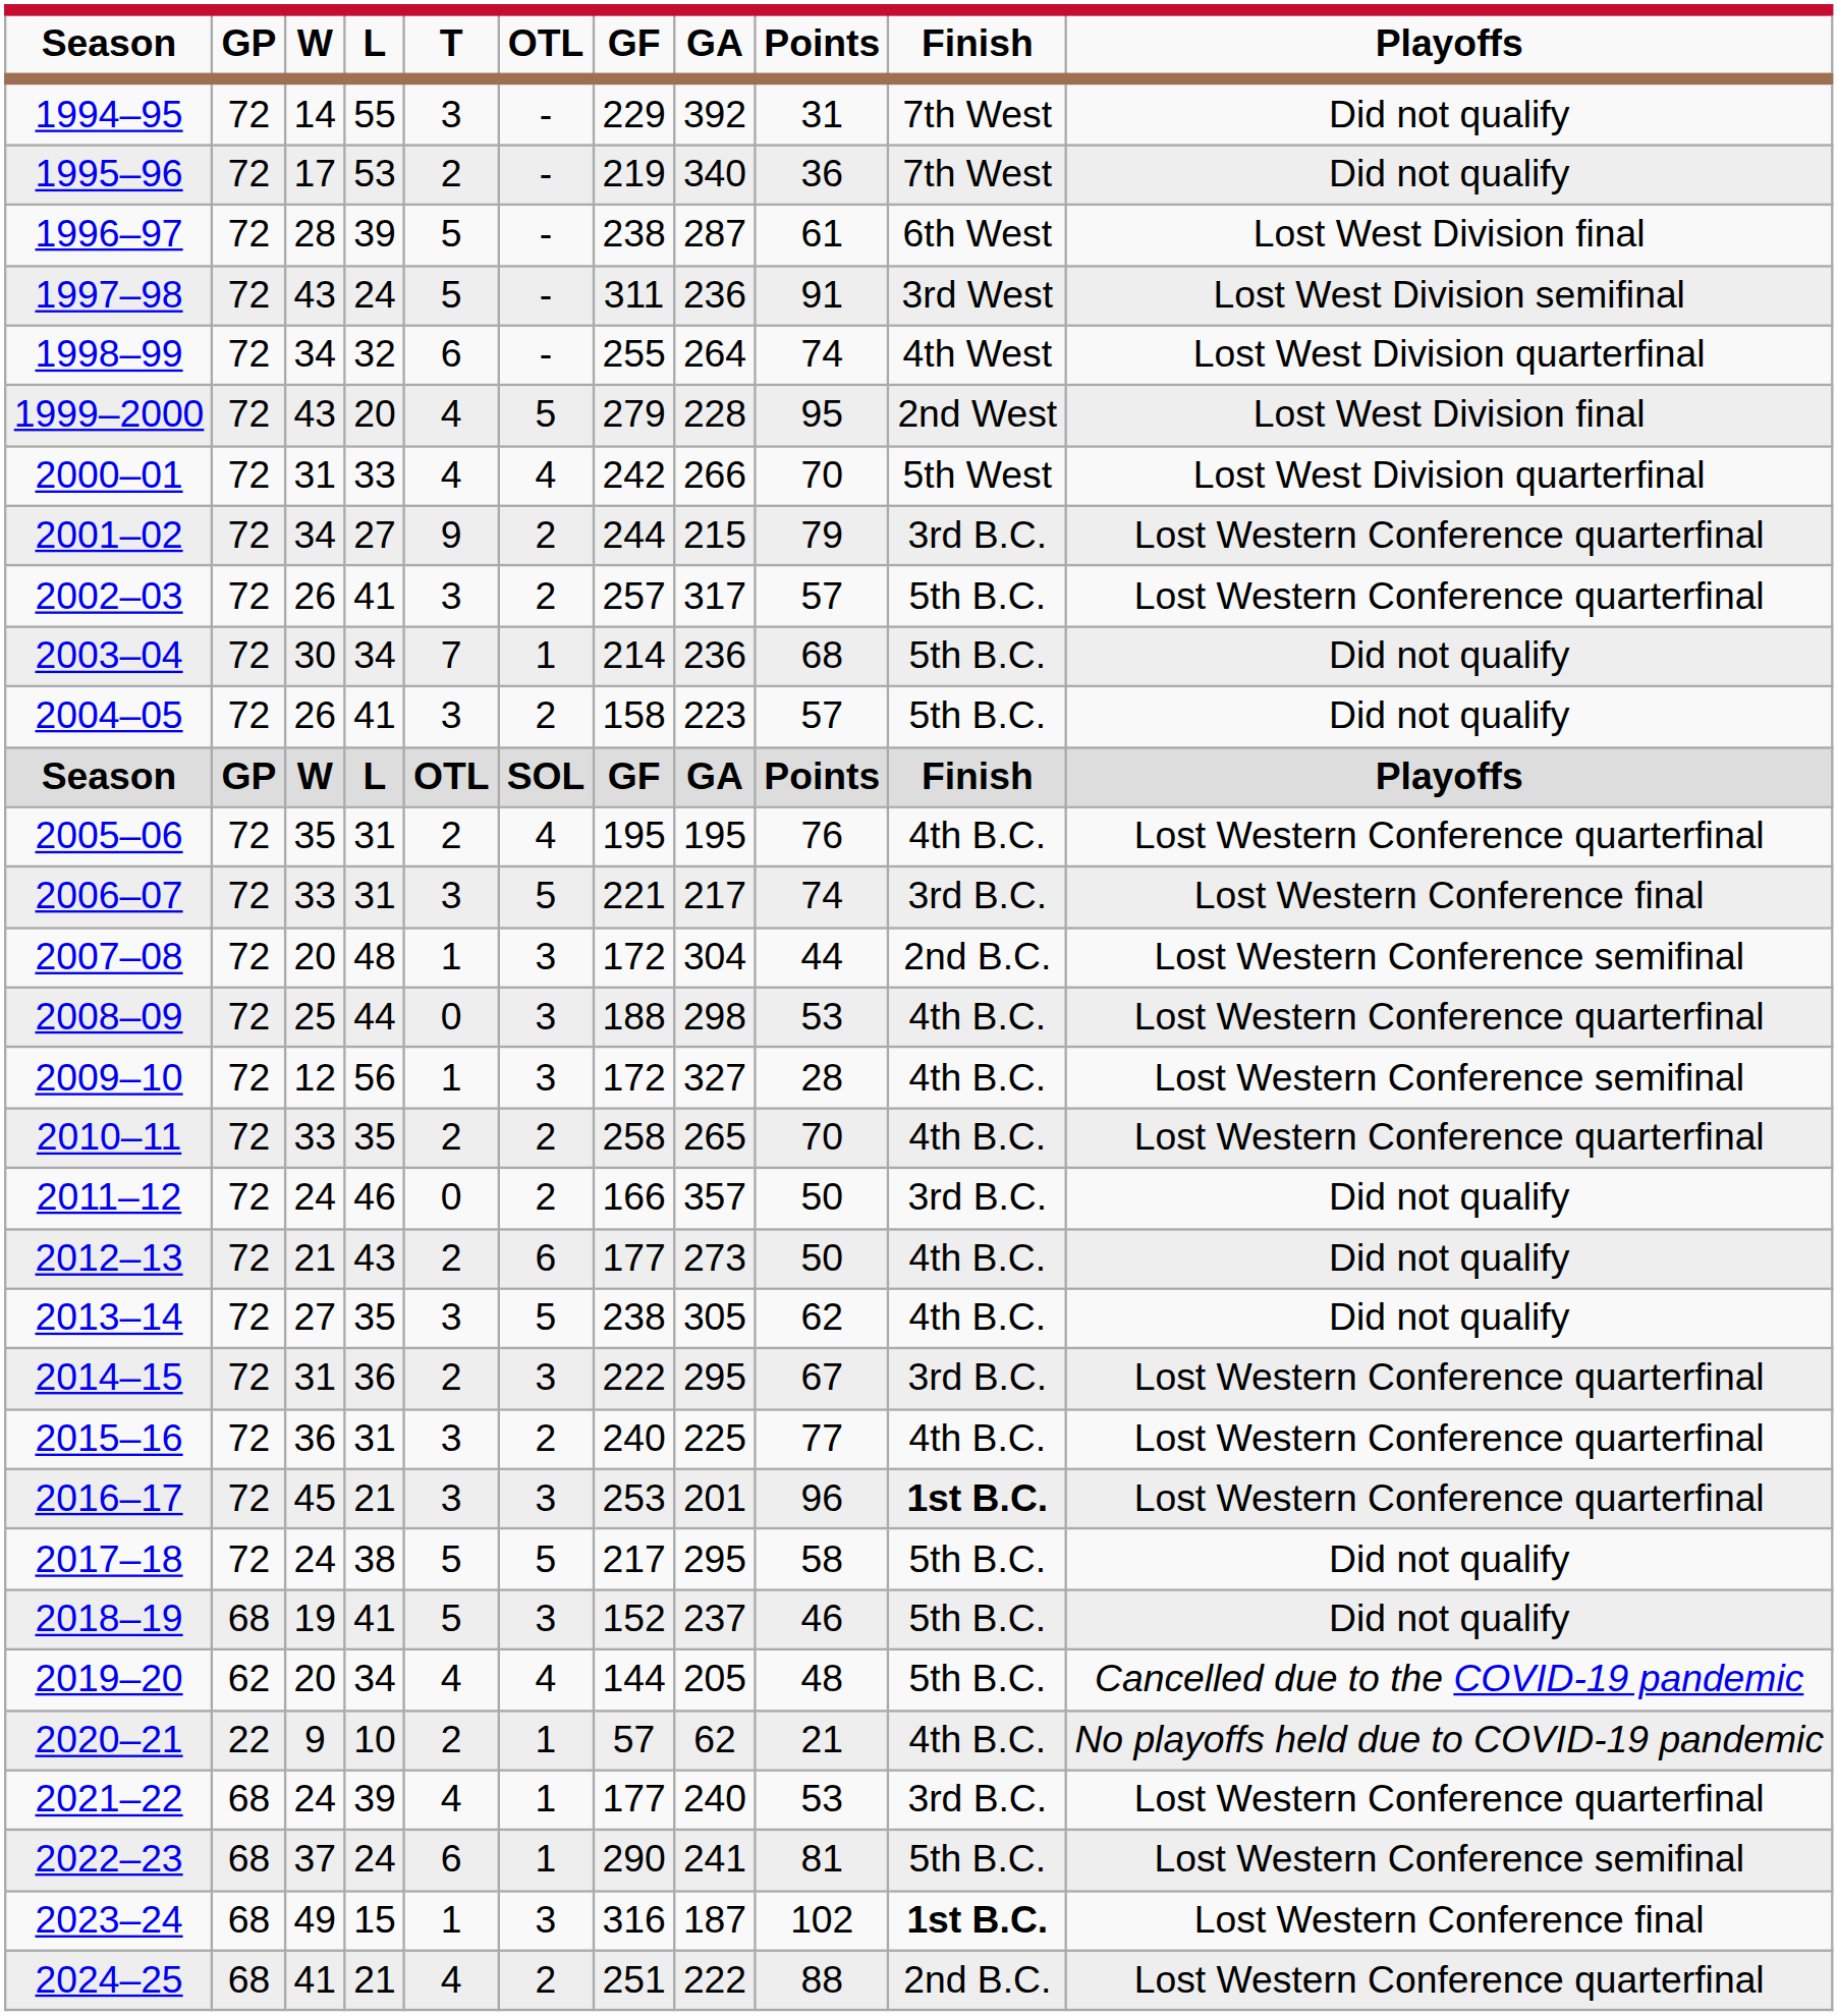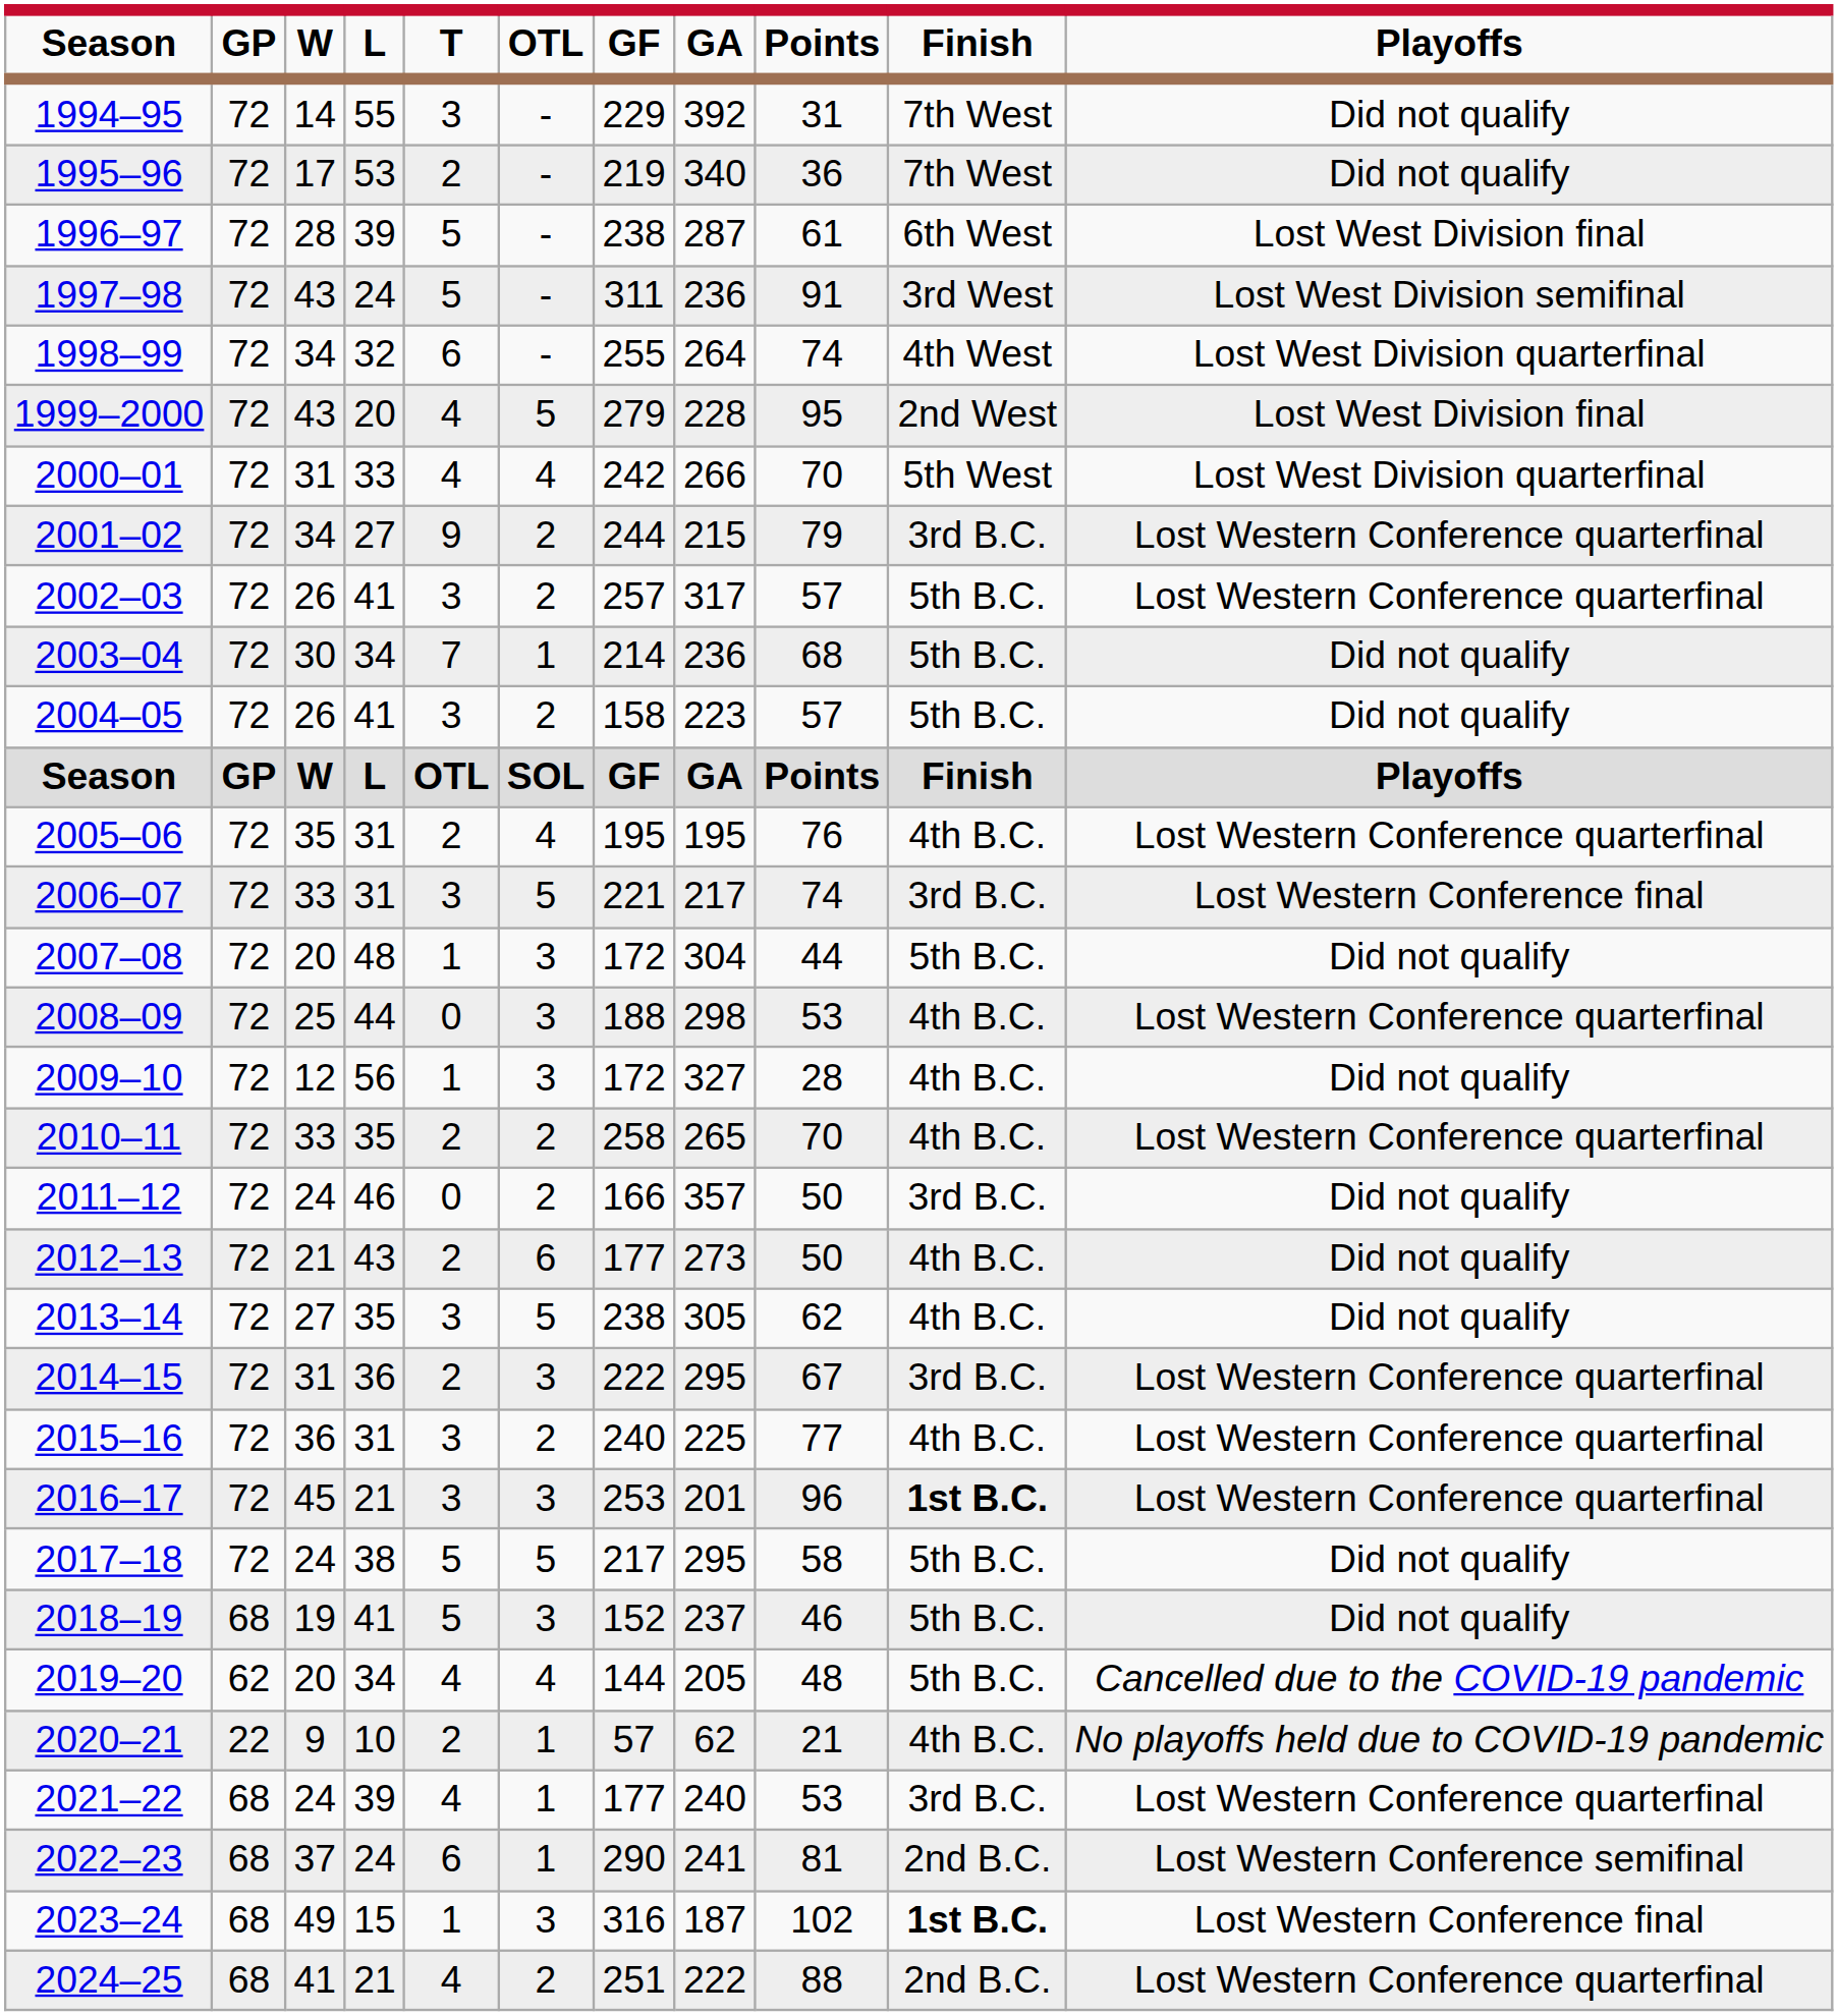 <table class="wikitable">
 <tr align="center"  style="bgcolor=#dddddd; border-top:#C60C30 5px solid; border-bottom:#9E7053 5px solid">
 <td><strong>Season</strong></td>
 <td><strong>GP </strong></td>
 <td><strong> W </strong></td>
 <td><strong> L </strong></td>
 <td><strong> T </strong></td>
 <td><strong>OTL</strong></td>
 <td><strong>GF </strong></td>
 <td><strong>GA </strong></td>
 <td><strong>Points</strong></td>
 <td><strong>Finish</strong></td>
 <td><strong>Playoffs</strong></td>
 </tr>
 <tr align="center">
 <td><a href='#'>1994–95</a></td>
 <td>72</td>
 <td>14</td>
 <td>55</td>
 <td>3</td>
 <td>-</td>
 <td>229</td>
 <td>392</td>
 <td>31</td>
 <td>7th West</td>
 <td>Did not qualify</td>
 </tr>
 <tr align="center" bgcolor="#eeeeee">
 <td><a href='#'>1995–96</a></td>
 <td>72</td>
 <td>17</td>
 <td>53</td>
 <td>2</td>
 <td>-</td>
 <td>219</td>
 <td>340</td>
 <td>36</td>
 <td>7th West</td>
 <td>Did not qualify</td>
 </tr>
 <tr align="center">
 <td><a href='#'>1996–97</a></td>
 <td>72</td>
 <td>28</td>
 <td>39</td>
 <td>5</td>
 <td>-</td>
 <td>238</td>
 <td>287</td>
 <td>61</td>
 <td>6th West</td>
 <td>Lost West Division final</td>
 </tr>
 <tr align="center" bgcolor="#eeeeee">
 <td><a href='#'>1997–98</a></td>
 <td>72</td>
 <td>43</td>
 <td>24</td>
 <td>5</td>
 <td>-</td>
 <td>311</td>
 <td>236</td>
 <td>91</td>
 <td>3rd West</td>
 <td>Lost West Division semifinal</td>
 </tr>
 <tr align="center">
 <td><a href='#'>1998–99</a></td>
 <td>72</td>
 <td>34</td>
 <td>32</td>
 <td>6</td>
 <td>-</td>
 <td>255</td>
 <td>264</td>
 <td>74</td>
 <td>4th West</td>
 <td>Lost West Division quarterfinal</td>
 </tr>
 <tr align="center" bgcolor="#eeeeee">
 <td><a href='#'>1999–2000</a></td>
 <td>72</td>
 <td>43</td>
 <td>20</td>
 <td>4</td>
 <td>5</td>
 <td>279</td>
 <td>228</td>
 <td>95</td>
 <td>2nd West</td>
 <td>Lost West Division final</td>
 </tr>
 <tr align="center">
 <td><a href='#'>2000–01</a></td>
 <td>72</td>
 <td>31</td>
 <td>33</td>
 <td>4</td>
 <td>4</td>
 <td>242</td>
 <td>266</td>
 <td>70</td>
 <td>5th West</td>
 <td>Lost West Division quarterfinal</td>
 </tr>
 <tr align="center" bgcolor="#eeeeee">
 <td><a href='#'>2001–02</a></td>
 <td>72</td>
 <td>34</td>
 <td>27</td>
 <td>9</td>
 <td>2</td>
 <td>244</td>
 <td>215</td>
 <td>79</td>
 <td>3rd B.C.</td>
 <td>Lost Western Conference quarterfinal</td>
 </tr>
 <tr align="center">
 <td><a href='#'>2002–03</a></td>
 <td>72</td>
 <td>26</td>
 <td>41</td>
 <td>3</td>
 <td>2</td>
 <td>257</td>
 <td>317</td>
 <td>57</td>
 <td>5th B.C.</td>
 <td>Lost Western Conference quarterfinal</td>
 </tr>
 <tr align="center" bgcolor="#eeeeee">
 <td><a href='#'>2003–04</a></td>
 <td>72</td>
 <td>30</td>
 <td>34</td>
 <td>7</td>
 <td>1</td>
 <td>214</td>
 <td>236</td>
 <td>68</td>
 <td>5th B.C.</td>
 <td>Did not qualify</td>
 </tr>
 <tr align="center">
 <td><a href='#'>2004–05</a></td>
 <td>72</td>
 <td>26</td>
 <td>41</td>
 <td>3</td>
 <td>2</td>
 <td>158</td>
 <td>223</td>
 <td>57</td>
 <td>5th B.C.</td>
 <td>Did not qualify</td>
 </tr>
 <tr align="center"  bgcolor="#dddddd">
 <td><strong>Season</strong></td>
 <td><strong>GP </strong></td>
 <td><strong> W </strong></td>
 <td><strong> L </strong></td>
 <td><strong> OTL </strong></td>
 <td><strong>SOL</strong></td>
 <td><strong>GF </strong></td>
 <td><strong>GA </strong></td>
 <td><strong>Points</strong></td>
 <td><strong>Finish</strong></td>
 <td><strong>Playoffs</strong></td>
 </tr>
 <tr align="center">
 <td><a href='#'>2005–06</a></td>
 <td>72</td>
 <td>35</td>
 <td>31</td>
 <td>2</td>
 <td>4</td>
 <td>195</td>
 <td>195</td>
 <td>76</td>
 <td>4th B.C.</td>
 <td>Lost Western Conference quarterfinal</td>
 </tr>
 <tr align="center" bgcolor="#eeeeee">
 <td><a href='#'>2006–07</a></td>
 <td>72</td>
 <td>33</td>
 <td>31</td>
 <td>3</td>
 <td>5</td>
 <td>221</td>
 <td>217</td>
 <td>74</td>
 <td>3rd B.C.</td>
 <td>Lost Western Conference final</td>
 </tr>
 <tr align="center">
 <td><a href='#'>2007–08</a></td>
 <td>72</td>
 <td>20</td>
 <td>48</td>
 <td>1</td>
 <td>3</td>
 <td>172</td>
 <td>304</td>
 <td>44</td>
-<td>2nd B.C.</td>
-<td>Lost Western Conference semifinal</td>
+<td>5th B.C.</td>
+<td>Did not qualify</td>
 </tr>
 <tr align="center" bgcolor="#eeeeee">
 <td><a href='#'>2008–09</a></td>
 <td>72</td>
 <td>25</td>
 <td>44</td>
 <td>0</td>
 <td>3</td>
 <td>188</td>
 <td>298</td>
 <td>53</td>
 <td>4th B.C.</td>
 <td>Lost Western Conference quarterfinal</td>
 </tr>
 <tr align="center">
 <td><a href='#'>2009–10</a></td>
 <td>72</td>
 <td>12</td>
 <td>56</td>
 <td>1</td>
 <td>3</td>
 <td>172</td>
 <td>327</td>
 <td>28</td>
 <td>4th B.C.</td>
-<td>Lost Western Conference semifinal</td>
+<td>Did not qualify</td>
 </tr>
 <tr align="center" bgcolor="#eeeeee">
 <td><a href='#'>2010–11</a></td>
 <td>72</td>
 <td>33</td>
 <td>35</td>
 <td>2</td>
 <td>2</td>
 <td>258</td>
 <td>265</td>
 <td>70</td>
 <td>4th B.C.</td>
 <td>Lost Western Conference quarterfinal</td>
 </tr>
 <tr align="center">
 <td><a href='#'>2011–12</a></td>
 <td>72</td>
 <td>24</td>
 <td>46</td>
 <td>0</td>
 <td>2</td>
 <td>166</td>
 <td>357</td>
 <td>50</td>
 <td>3rd B.C.</td>
 <td>Did not qualify</td>
 </tr>
 <tr align="center" bgcolor="#eeeeee">
 <td><a href='#'>2012–13</a></td>
 <td>72</td>
 <td>21</td>
 <td>43</td>
 <td>2</td>
 <td>6</td>
 <td>177</td>
 <td>273</td>
 <td>50</td>
 <td>4th B.C.</td>
 <td>Did not qualify</td>
 </tr>
 <tr align="center">
 <td><a href='#'>2013–14</a></td>
 <td>72</td>
 <td>27</td>
 <td>35</td>
 <td>3</td>
 <td>5</td>
 <td>238</td>
 <td>305</td>
 <td>62</td>
 <td>4th B.C.</td>
 <td>Did not qualify</td>
 </tr>
 <tr align="center" bgcolor="#eeeeee">
 <td><a href='#'>2014–15</a></td>
 <td>72</td>
 <td>31</td>
 <td>36</td>
 <td>2</td>
 <td>3</td>
 <td>222</td>
 <td>295</td>
 <td>67</td>
 <td>3rd B.C.</td>
 <td>Lost Western Conference quarterfinal</td>
 </tr>
 <tr align="center">
 <td><a href='#'>2015–16</a></td>
 <td>72</td>
 <td>36</td>
 <td>31</td>
 <td>3</td>
 <td>2</td>
 <td>240</td>
 <td>225</td>
 <td>77</td>
 <td>4th B.C.</td>
 <td>Lost Western Conference quarterfinal</td>
 </tr>
 <tr align="center" bgcolor="#eeeeee">
 <td><a href='#'>2016–17</a></td>
 <td>72</td>
 <td>45</td>
 <td>21</td>
 <td>3</td>
 <td>3</td>
 <td>253</td>
 <td>201</td>
 <td>96</td>
 <td><strong>1st B.C.</strong></td>
 <td>Lost Western Conference quarterfinal</td>
 </tr>
 <tr align="center">
 <td><a href='#'>2017–18</a></td>
 <td>72</td>
 <td>24</td>
 <td>38</td>
 <td>5</td>
 <td>5</td>
 <td>217</td>
 <td>295</td>
 <td>58</td>
 <td>5th B.C.</td>
 <td>Did not qualify</td>
 </tr>
 <tr align="center" bgcolor="#eeeeee">
 <td><a href='#'>2018–19</a></td>
 <td>68</td>
 <td>19</td>
 <td>41</td>
 <td>5</td>
 <td>3</td>
 <td>152</td>
 <td>237</td>
 <td>46</td>
 <td>5th B.C.</td>
 <td>Did not qualify</td>
 </tr>
 <tr align="center">
 <td><a href='#'>2019–20</a></td>
 <td>62</td>
 <td>20</td>
 <td>34</td>
 <td>4</td>
 <td>4</td>
 <td>144</td>
 <td>205</td>
 <td>48</td>
 <td>5th B.C.</td>
 <td><em>Cancelled due to the <a href='#'>COVID-19 pandemic</a></em></td>
 </tr>
 <tr align="center" bgcolor="#eeeeee">
 <td><a href='#'>2020–21</a></td>
 <td>22</td>
 <td>9</td>
 <td>10</td>
 <td>2</td>
 <td>1</td>
 <td>57</td>
 <td>62</td>
 <td>21</td>
 <td>4th B.C.</td>
 <td><em>No playoffs held due to COVID-19 pandemic</em></td>
 </tr>
 <tr align="center">
 <td><a href='#'>2021–22</a></td>
 <td>68</td>
 <td>24</td>
 <td>39</td>
 <td>4</td>
 <td>1</td>
 <td>177</td>
 <td>240</td>
 <td>53</td>
 <td>3rd B.C.</td>
 <td>Lost Western Conference quarterfinal</td>
 </tr>
 <tr align="center" bgcolor="#eeeeee">
 <td><a href='#'>2022–23</a></td>
 <td>68</td>
 <td>37</td>
 <td>24</td>
 <td>6</td>
 <td>1</td>
 <td>290</td>
 <td>241</td>
 <td>81</td>
-<td>5th B.C.</td>
+<td>2nd B.C.</td>
 <td>Lost Western Conference semifinal</td>
 </tr>
 <tr align="center">
 <td><a href='#'>2023–24</a></td>
 <td>68</td>
 <td>49</td>
 <td>15</td>
 <td>1</td>
 <td>3</td>
 <td>316</td>
 <td>187</td>
 <td>102</td>
 <td><strong>1st B.C.</strong></td>
 <td>Lost Western Conference final</td>
 </tr>
 <tr align="center" bgcolor="#eeeeee">
 <td><a href='#'>2024–25</a></td>
 <td>68</td>
 <td>41</td>
 <td>21</td>
 <td>4</td>
 <td>2</td>
 <td>251</td>
 <td>222</td>
 <td>88</td>
 <td>2nd B.C.</td>
 <td>Lost Western Conference quarterfinal</td>
 </tr>
 </table>
